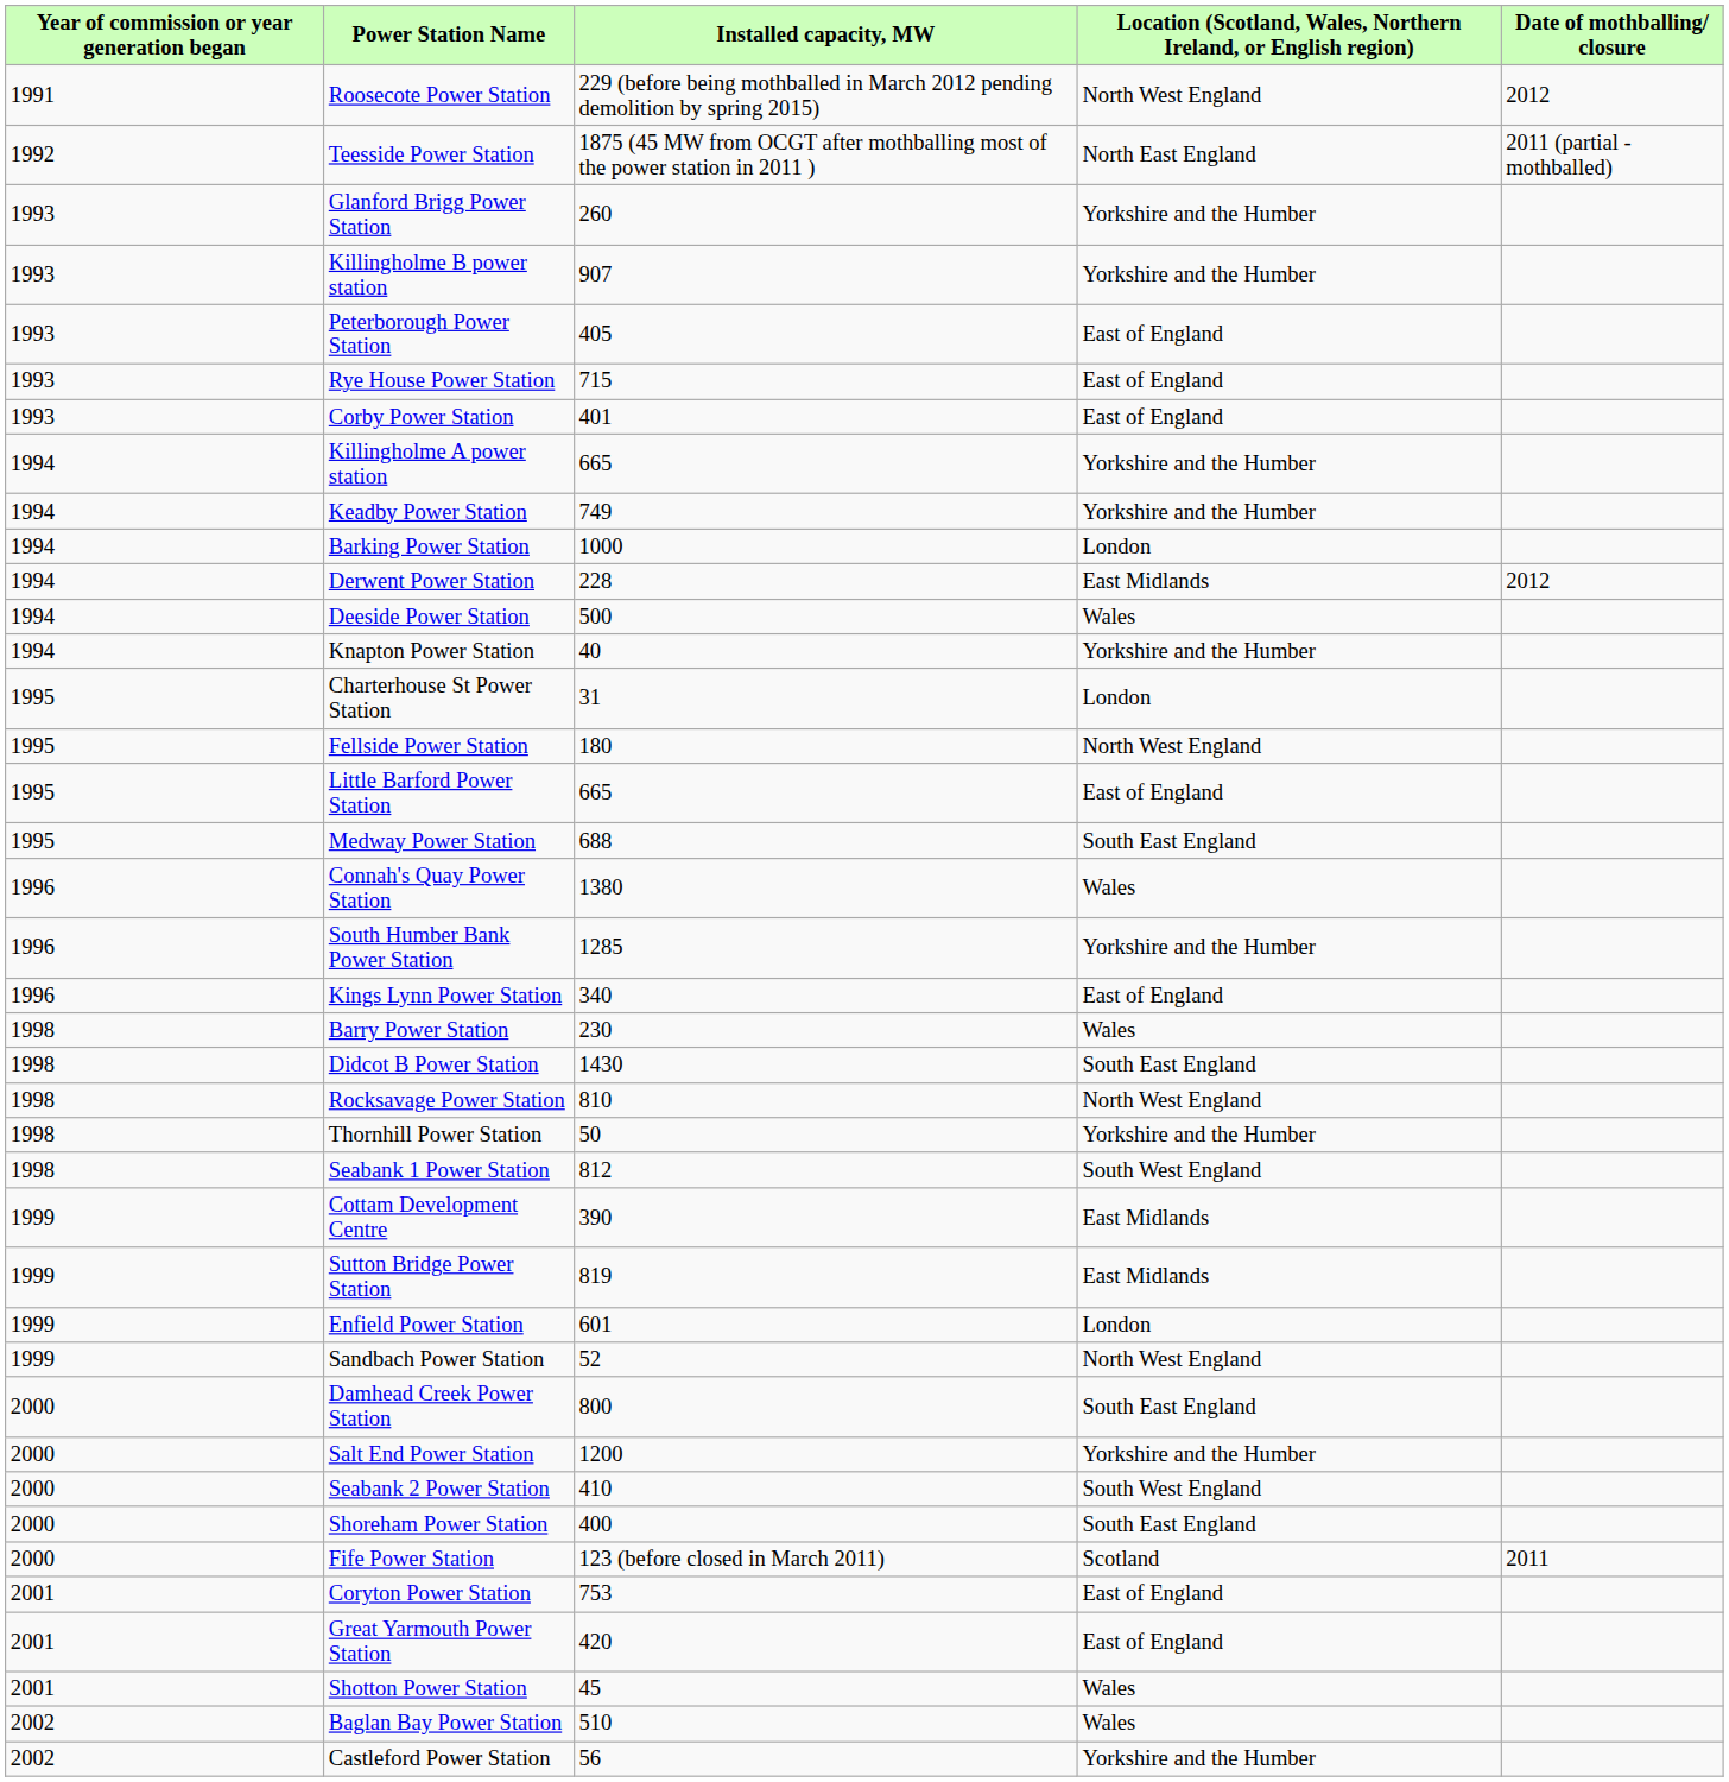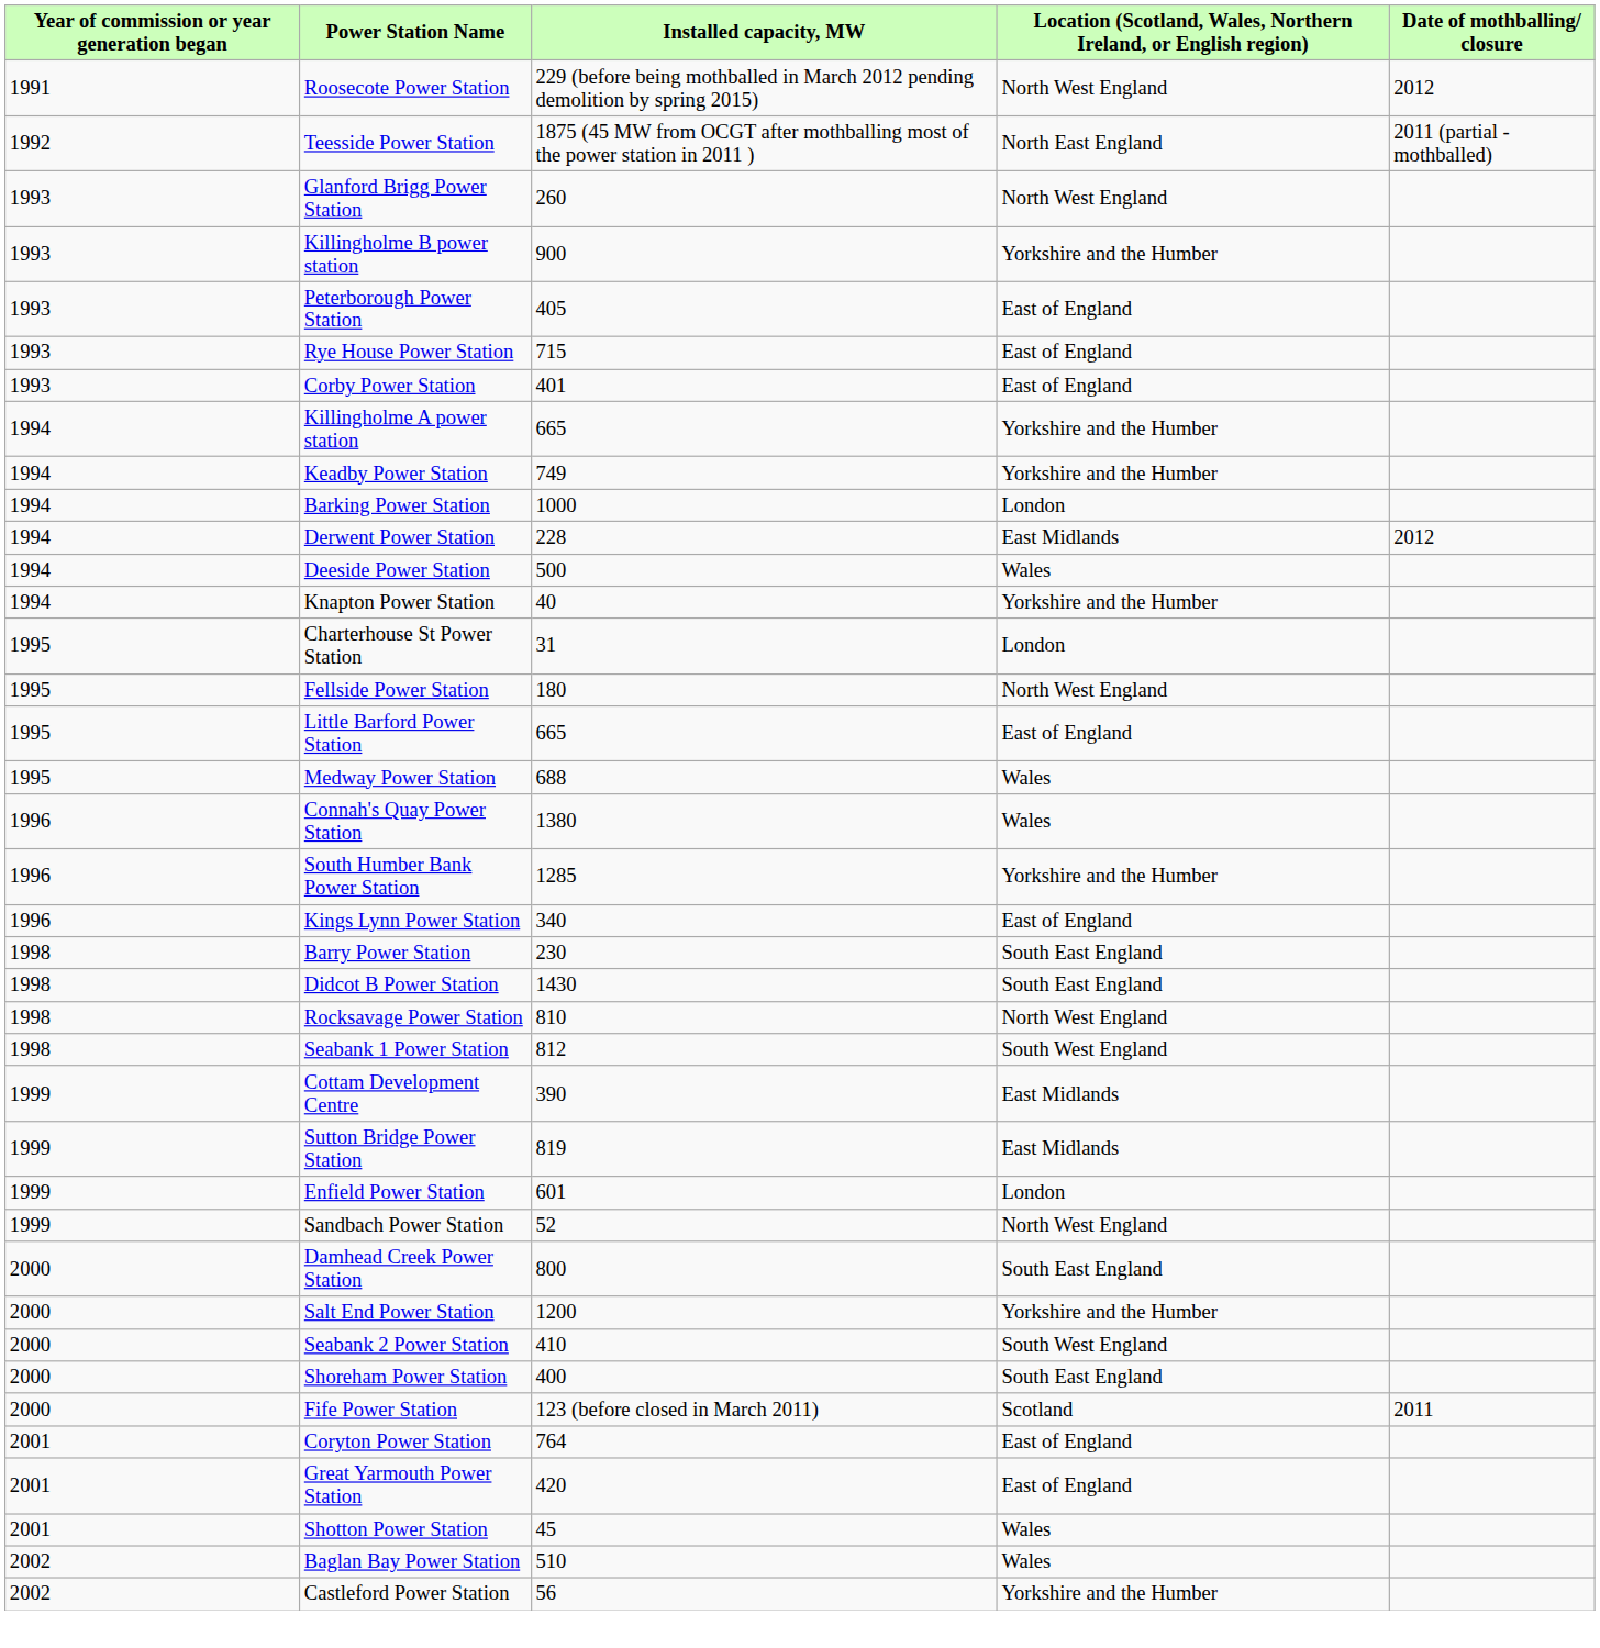 <table class="wikitable sortable">
 <tr>
 <th style="background-color: #cfb;">Year of commission or year generation began</th>
 <th style="background-color: #cfb;">Power Station Name</th>
 <th style="background-color: #cfb;" data-sort-type="number">Installed capacity, MW</th>
 <th style="background-color: #cfb;">Location (Scotland, Wales, Northern Ireland, or English region)</th>
 <th style="background-color: #cfb;">Date of mothballing/ closure</th>
 </tr>
 <tr ---->
 <td>1991</td>
 <td><a href='#'>Roosecote Power Station</a></td>
 <td>229 (before being mothballed in March 2012 pending demolition by spring 2015)</td>
 <td>North West England</td>
 <td>2012</td>
 </tr>
 <tr>
 <td>1992</td>
 <td><a href='#'>Teesside Power Station</a></td>
 <td>1875 (45 MW from OCGT after mothballing most of the power station in 2011 )</td>
 <td>North East England</td>
 <td>2011 (partial - mothballed)</td>
 </tr>
 <tr>
 <td>1993</td>
 <td><a href='#'>Glanford Brigg Power Station</a></td>
 <td>260</td>
-<td>Yorkshire and the Humber</td>
+<td>North West England</td>
 <td></td>
 </tr>
 <tr>
 <td>1993</td>
 <td><a href='#'>Killingholme B power station</a></td>
-<td>907</td>
+<td>900</td>
 <td>Yorkshire and the Humber</td>
 </tr>
 <tr>
 <td>1993</td>
 <td><a href='#'>Peterborough Power Station</a></td>
 <td>405</td>
 <td>East of England</td>
 <td></td>
 </tr>
 <tr>
 <td>1993</td>
 <td><a href='#'>Rye House Power Station</a></td>
 <td>715</td>
 <td>East of England</td>
 <td></td>
 </tr>
 <tr>
 <td>1993</td>
 <td><a href='#'>Corby Power Station</a></td>
 <td>401</td>
 <td>East of England</td>
 <td></td>
 </tr>
 <tr>
 <td>1994</td>
 <td><a href='#'>Killingholme A power station</a></td>
 <td>665</td>
 <td>Yorkshire and the Humber</td>
 <td></td>
 </tr>
 <tr>
 <td>1994</td>
 <td><a href='#'>Keadby Power Station</a></td>
 <td>749</td>
 <td>Yorkshire and the Humber</td>
 <td></td>
 </tr>
 <tr>
 <td>1994</td>
 <td><a href='#'>Barking Power Station</a></td>
 <td>1000</td>
 <td>London</td>
 <td></td>
 </tr>
 <tr>
 <td>1994</td>
 <td><a href='#'>Derwent Power Station</a></td>
 <td>228</td>
 <td>East Midlands</td>
 <td>2012 </td>
 </tr>
 <tr>
 <td>1994</td>
 <td><a href='#'>Deeside Power Station</a></td>
 <td>500</td>
 <td>Wales</td>
 <td></td>
 </tr>
 <tr>
 <td>1994</td>
 <td>Knapton Power Station</td>
 <td>40</td>
 <td>Yorkshire and the Humber</td>
 <td></td>
 </tr>
 <tr>
 <td>1995</td>
 <td>Charterhouse St Power Station</td>
 <td>31</td>
 <td>London</td>
 <td></td>
 </tr>
 <tr>
 <td>1995</td>
 <td><a href='#'>Fellside Power Station</a></td>
 <td>180</td>
 <td>North West England</td>
 <td></td>
 </tr>
 <tr>
 <td>1995</td>
 <td><a href='#'>Little Barford Power Station</a></td>
 <td>665</td>
 <td>East of England</td>
 <td></td>
 </tr>
 <tr>
 <td>1995</td>
 <td><a href='#'>Medway Power Station</a></td>
 <td>688</td>
-<td>South East England</td>
+<td>Wales</td>
 <td></td>
 </tr>
 <tr>
 <td>1996</td>
 <td><a href='#'>Connah's Quay Power Station</a></td>
 <td>1380</td>
 <td>Wales</td>
 <td></td>
 </tr>
 <tr>
 <td>1996</td>
 <td><a href='#'>South Humber Bank Power Station</a></td>
 <td>1285</td>
 <td>Yorkshire and the Humber</td>
 <td></td>
 </tr>
 <tr>
 <td>1996</td>
 <td><a href='#'>Kings Lynn Power Station</a></td>
 <td>340</td>
 <td>East of England</td>
 <td></td>
 </tr>
 <tr>
 <td>1998</td>
 <td><a href='#'>Barry Power Station</a></td>
 <td>230</td>
-<td>Wales</td>
+<td>South East England</td>
 <td></td>
 </tr>
 <tr>
 <td>1998</td>
 <td><a href='#'>Didcot B Power Station</a></td>
 <td>1430</td>
 <td>South East England</td>
 <td></td>
 </tr>
 <tr>
 <td>1998</td>
 <td><a href='#'>Rocksavage Power Station</a></td>
 <td>810</td>
 <td>North West England</td>
-<td></td>
-</tr>
-<tr>
-<td>1998</td>
-<td>Thornhill Power Station</td>
-<td>50</td>
-<td>Yorkshire and the Humber</td>
 <td></td>
 </tr>
 <tr>
 <td>1998</td>
 <td><a href='#'>Seabank 1 Power Station</a></td>
 <td>812</td>
 <td>South West England</td>
 <td></td>
 </tr>
 <tr>
 <td>1999</td>
 <td><a href='#'>Cottam Development Centre</a></td>
 <td>390</td>
 <td>East Midlands</td>
 <td></td>
 </tr>
 <tr>
 <td>1999</td>
 <td><a href='#'>Sutton Bridge Power Station</a></td>
 <td>819</td>
 <td>East Midlands</td>
 <td></td>
 </tr>
 <tr>
 <td>1999</td>
 <td><a href='#'>Enfield Power Station</a></td>
 <td>601</td>
 <td>London</td>
 <td></td>
 </tr>
 <tr>
 <td>1999</td>
 <td>Sandbach Power Station</td>
 <td>52</td>
 <td>North West England</td>
 <td></td>
 </tr>
 <tr>
 <td>2000</td>
 <td><a href='#'>Damhead Creek Power Station</a></td>
 <td>800</td>
 <td>South East England</td>
 <td></td>
 </tr>
 <tr>
 <td>2000</td>
 <td><a href='#'>Salt End Power Station</a></td>
 <td>1200</td>
 <td>Yorkshire and the Humber</td>
 <td></td>
 </tr>
 <tr>
 <td>2000</td>
 <td><a href='#'>Seabank 2 Power Station</a></td>
 <td>410</td>
 <td>South West England</td>
 <td></td>
 </tr>
 <tr>
 <td>2000</td>
 <td><a href='#'>Shoreham Power Station</a></td>
 <td>400</td>
 <td>South East England</td>
 <td></td>
 </tr>
 <tr>
 <td>2000</td>
 <td><a href='#'>Fife Power Station</a></td>
 <td>123 (before closed in March 2011)</td>
 <td>Scotland</td>
 <td>2011</td>
 </tr>
 <tr>
 <td>2001</td>
 <td><a href='#'>Coryton Power Station</a></td>
-<td>753</td>
+<td>764</td>
 <td>East of England</td>
 <td></td>
 </tr>
 <tr>
 <td>2001</td>
 <td><a href='#'>Great Yarmouth Power Station</a></td>
 <td>420</td>
 <td>East of England</td>
 <td></td>
 </tr>
 <tr>
 <td>2001</td>
 <td><a href='#'>Shotton Power Station</a></td>
 <td>45</td>
 <td>Wales</td>
 <td></td>
 </tr>
 <tr>
 <td>2002</td>
 <td><a href='#'>Baglan Bay Power Station</a></td>
 <td>510</td>
 <td>Wales</td>
 <td></td>
 </tr>
 <tr>
 <td>2002</td>
 <td>Castleford Power Station</td>
 <td>56</td>
 <td>Yorkshire and the Humber</td>
 <td></td>
 </tr>
 </table>
